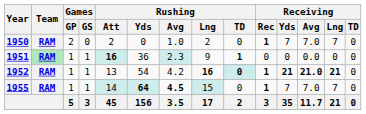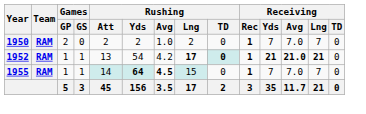 <table class="wikitable" style="text-align:center;">
 <tr>
 <th rowspan="2">Year</th>
 <th rowspan="2">Team</th>
 <th colspan="2">Games</th>
 <th colspan="5">Rushing</th>
 <th colspan="5">Receiving</th>
 </tr>
 <tr>
 <th>GP</th>
 <th>GS</th>
 <th>Att</th>
 <th>Yds</th>
 <th>Avg</th>
 <th>Lng</th>
 <th>TD</th>
 <th>Rec</th>
 <th>Yds</th>
 <th>Avg</th>
 <th>Lng</th>
 <th>TD</th>
 </tr>
 <tr>
 <th><a href='#'>1950</a></th>
 <th><a href='#'>RAM</a></th>
 <td>2</td>
 <td>0</td>
 <td>2</td>
-<td>0</td>
+<td>2</td>
 <td>1.0</td>
 <td>2</td>
 <td>0</td>
 <td><strong>1</strong></td>
 <td>7</td>
 <td>7.0</td>
 <td>7</td>
 <td>0</td>
 </tr>
 <tr>
-<th><a href='#'>1951</a></th>
-<th style="background:#afe6ba; width:3em;"><a href='#'>RAM</a></th>
-<td>1</td>
-<td>1</td>
-<td style="background:#cfecec; width:3em;"><strong>16</strong></td>
-<td>36</td>
-<td style="background:#cfecec; width:3em;">2.3</td>
-<td>9</td>
-<td><strong>1</strong></td>
-<td>0</td>
-<td>0</td>
-<td>0.0</td>
-<td>0</td>
-<td>0</td>
-</tr>
-<tr>
 <th><a href='#'>1952</a></th>
 <th><a href='#'>RAM</a></th>
 <td>1</td>
 <td>1</td>
 <td>13</td>
 <td>54</td>
 <td>4.2</td>
-<td><strong>16</strong></td>
+<td><strong>17</strong></td>
 <td style="background:#cfecec; width:3em;"><strong>0</strong></td>
 <td><strong>1</strong></td>
 <td><strong>21</strong></td>
 <td><strong>21.0</strong></td>
 <td><strong>21</strong></td>
 <td>0</td>
 </tr>
 <tr>
 <th><a href='#'>1955</a></th>
 <th><a href='#'>RAM</a></th>
 <td>1</td>
 <td>1</td>
 <td style="background:#cfecec; width:3em;">14</td>
 <td style="background:#cfecec; width:3em;"><strong>64</strong></td>
 <td><strong>4.5</strong></td>
 <td style="background:#cfecec; width:3em;">15</td>
 <td>0</td>
 <td><strong>1</strong></td>
 <td>7</td>
 <td>7.0</td>
 <td>7</td>
 <td>0</td>
 </tr>
 <tr>
 <th colspan="2"></th>
 <th>5</th>
 <th>3</th>
 <th>45</th>
 <th>156</th>
 <th>3.5</th>
 <th>17</th>
 <th>2</th>
 <th>3</th>
 <th>35</th>
 <th>11.7</th>
 <th>21</th>
 <th>0</th>
 </tr>
 </table>
